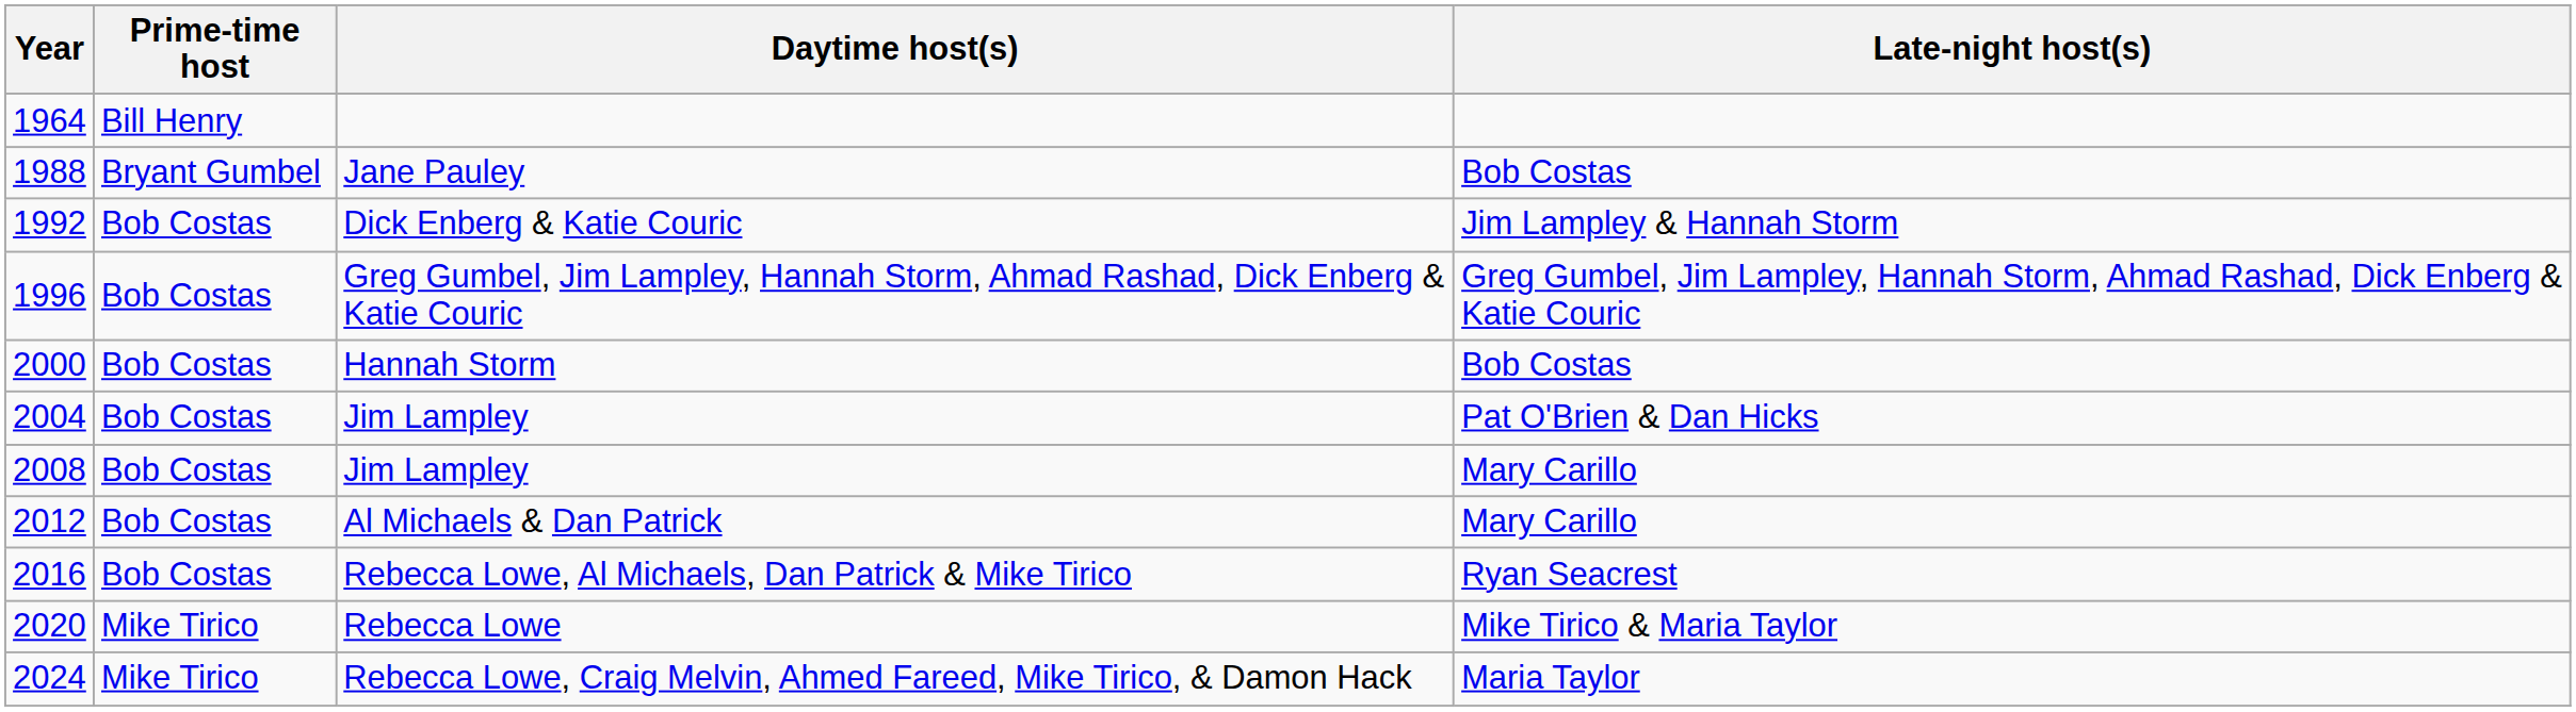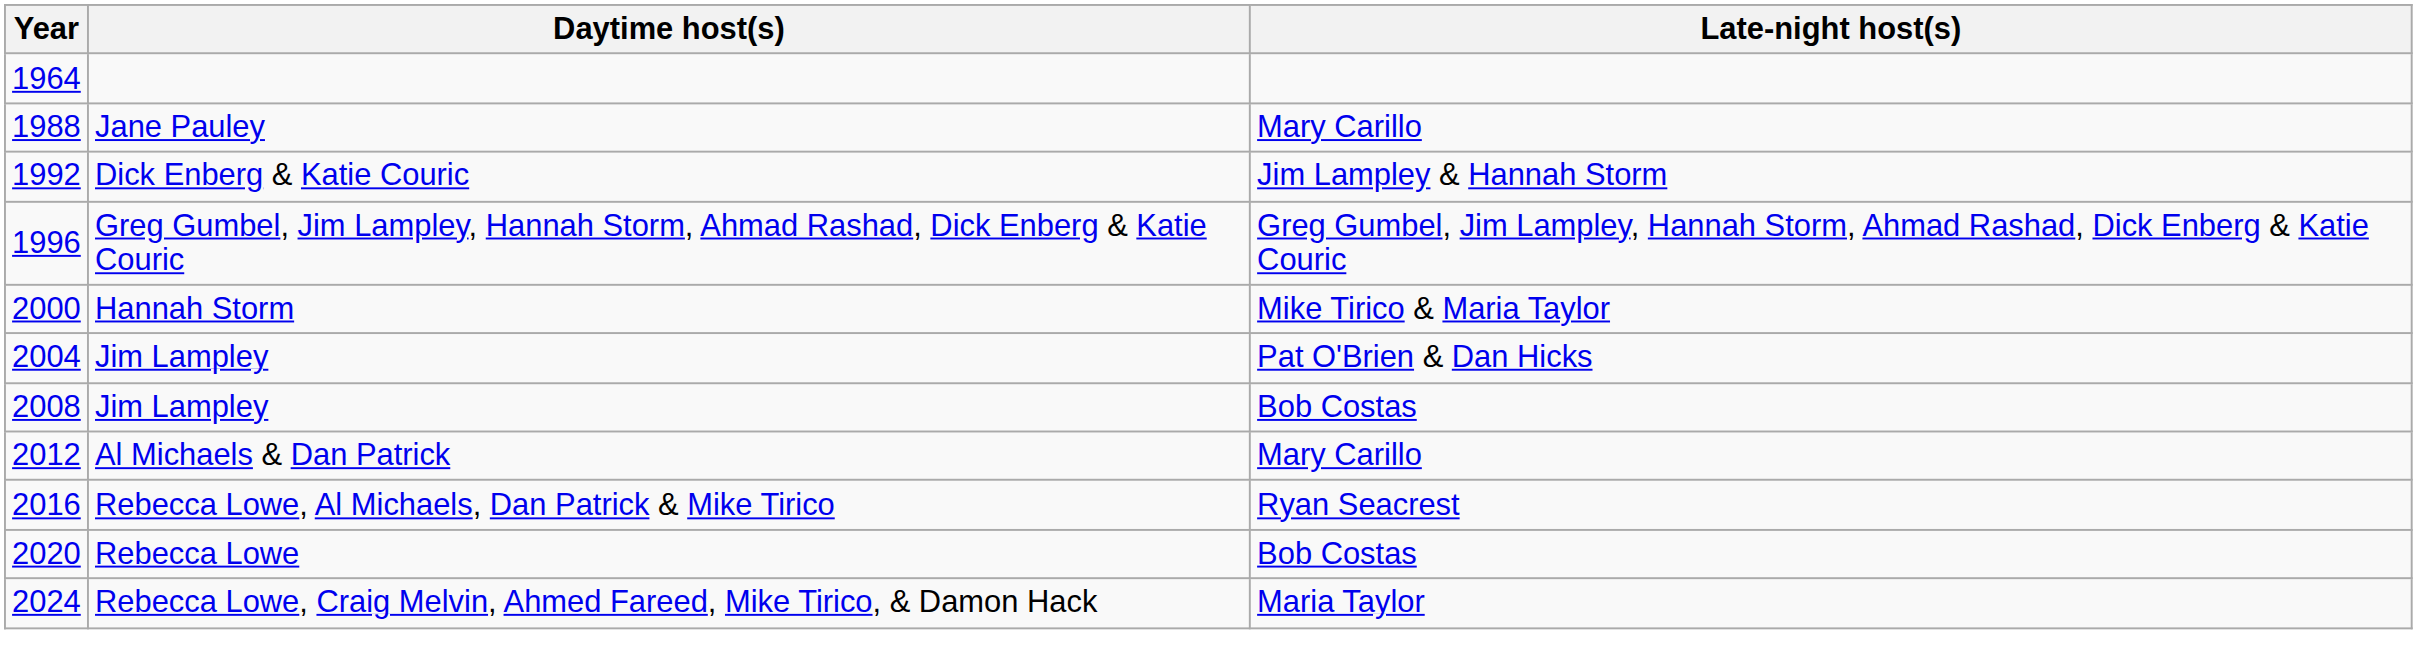 <table class="wikitable">
 <tr>
 <th>Year</th>
-<th>Prime-time host</th>
 <th>Daytime host(s)</th>
 <th>Late-night host(s)</th>
 </tr>
 <tr>
 <td><a href='#'>1964</a></td>
-<td><a href='#'>Bill Henry</a></td>
 <td></td>
 <td></td>
 </tr>
 <tr>
 <td><a href='#'>1988</a></td>
-<td><a href='#'>Bryant Gumbel</a></td>
 <td><a href='#'>Jane Pauley</a></td>
-<td><a href='#'>Bob Costas</a></td>
+<td><a href='#'>Mary Carillo</a></td>
 </tr>
 <tr>
 <td><a href='#'>1992</a></td>
-<td><a href='#'>Bob Costas</a></td>
 <td><a href='#'>Dick Enberg</a> & <a href='#'>Katie Couric</a></td>
 <td><a href='#'>Jim Lampley</a> & <a href='#'>Hannah Storm</a></td>
 </tr>
 <tr>
 <td><a href='#'>1996</a></td>
-<td><a href='#'>Bob Costas</a></td>
 <td><a href='#'>Greg Gumbel</a>, <a href='#'>Jim Lampley</a>, <a href='#'>Hannah Storm</a>, <a href='#'>Ahmad Rashad</a>, <a href='#'>Dick Enberg</a> & <a href='#'>Katie Couric</a></td>
 <td><a href='#'>Greg Gumbel</a>, <a href='#'>Jim Lampley</a>, <a href='#'>Hannah Storm</a>, <a href='#'>Ahmad Rashad</a>, <a href='#'>Dick Enberg</a> & <a href='#'>Katie Couric</a></td>
 </tr>
 <tr>
 <td><a href='#'>2000</a></td>
-<td><a href='#'>Bob Costas</a></td>
 <td><a href='#'>Hannah Storm</a></td>
-<td><a href='#'>Bob Costas</a></td>
+<td><a href='#'>Mike Tirico</a> & <a href='#'>Maria Taylor</a></td>
 </tr>
 <tr>
 <td><a href='#'>2004</a></td>
-<td><a href='#'>Bob Costas</a></td>
 <td><a href='#'>Jim Lampley</a></td>
 <td><a href='#'>Pat O'Brien</a> & <a href='#'>Dan Hicks</a></td>
 </tr>
 <tr>
 <td><a href='#'>2008</a></td>
+<td><a href='#'>Jim Lampley</a></td>
 <td><a href='#'>Bob Costas</a></td>
-<td><a href='#'>Jim Lampley</a></td>
-<td><a href='#'>Mary Carillo</a></td>
 </tr>
 <tr>
 <td><a href='#'>2012</a></td>
-<td><a href='#'>Bob Costas</a></td>
 <td><a href='#'>Al Michaels</a> & <a href='#'>Dan Patrick</a></td>
 <td><a href='#'>Mary Carillo</a></td>
 </tr>
 <tr>
 <td><a href='#'>2016</a></td>
-<td><a href='#'>Bob Costas</a></td>
 <td><a href='#'>Rebecca Lowe</a>, <a href='#'>Al Michaels</a>, <a href='#'>Dan Patrick</a> & <a href='#'>Mike Tirico</a></td>
 <td><a href='#'>Ryan Seacrest</a></td>
 </tr>
 <tr>
 <td><a href='#'>2020</a></td>
-<td><a href='#'>Mike Tirico</a></td>
 <td><a href='#'>Rebecca Lowe</a></td>
-<td><a href='#'>Mike Tirico</a> & <a href='#'>Maria Taylor</a></td>
+<td><a href='#'>Bob Costas</a></td>
 </tr>
 <tr>
 <td><a href='#'>2024</a></td>
-<td><a href='#'>Mike Tirico</a></td>
 <td><a href='#'>Rebecca Lowe</a>, <a href='#'>Craig Melvin</a>, <a href='#'>Ahmed Fareed</a>, <a href='#'>Mike Tirico</a>, & Damon Hack</td>
 <td><a href='#'>Maria Taylor</a></td>
 </tr>
 </table>
